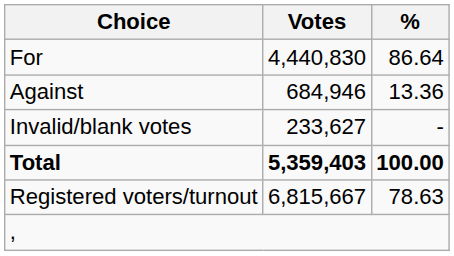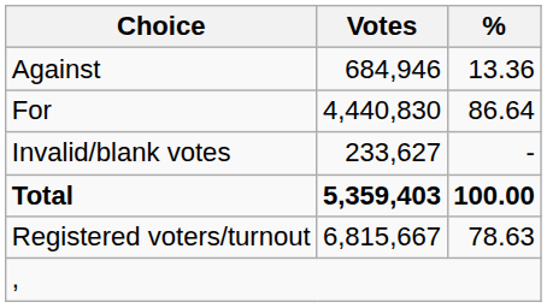 <table class=wikitable style=text-align:right>
 <tr>
 <th>Choice</th>
 <th>Votes</th>
 <th>%</th>
 </tr>
 <tr>
+<td align=left>Against</td>
+<td>684,946</td>
+<td>13.36</td>
+</tr>
+<tr>
 <td align=left>For</td>
 <td>4,440,830</td>
 <td>86.64</td>
-</tr>
-<tr>
-<td align=left>Against</td>
-<td>684,946</td>
-<td>13.36</td>
 </tr>
 <tr>
 <td align=left>Invalid/blank votes</td>
 <td>233,627</td>
 <td>-</td>
 </tr>
 <tr>
 <td align=left><strong>Total</strong></td>
 <td><strong>5,359,403</strong></td>
 <td><strong>100.00</strong></td>
 </tr>
 <tr>
 <td align=left>Registered voters/turnout</td>
 <td>6,815,667</td>
 <td>78.63</td>
 </tr>
 <tr>
 <td align=left colspan=3>, </td>
 </tr>
 </table>
